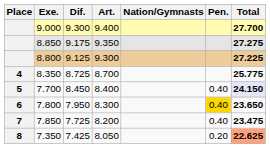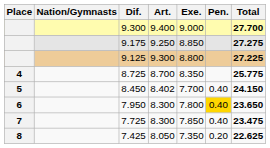 <table class="wikitable sortable" style="text-align:center">
 <tr>
 <th scope=col>Place</th>
-<th scope=col>Exe.</th>
+<th scope=col>Nation/Gymnasts</th>
 <th scope=col>Dif.</th>
 <th scope=col>Art.</th>
-<th scope=col>Nation/Gymnasts</th>
+<th scope=col>Exe.</th>
 <th scope=col>Pen.</th>
 <th scope=col>Total</th>
 </tr>
 <tr bgcolor=fffcaf>
 <th scope=row></th>
-<td>9.000</td>
+<td align=left></td>
 <td>9.300</td>
 <td>9.400</td>
-<td align=left></td>
+<td>9.000</td>
 <td></td>
 <td><strong>27.700</strong></td>
 </tr>
 <tr bgcolor=e5e5e5>
 <th scope=row></th>
+<td align=left></td>
+<td>9.175</td>
+<td>9.250</td>
 <td>8.850</td>
-<td>9.175</td>
-<td>9.350</td>
-<td align=left></td>
 <td></td>
 <td><strong>27.275</strong></td>
 </tr>
 <tr bgcolor=eecc99>
 <th scope=row></th>
-<td>8.800</td>
+<td align=left></td>
 <td>9.125</td>
 <td>9.300</td>
-<td align=left></td>
+<td>8.800</td>
 <td></td>
 <td><strong>27.225</strong></td>
 </tr>
 <tr>
 <th scope=row><strong>4</strong></th>
-<td>8.350</td>
+<td align=left></td>
 <td>8.725</td>
 <td>8.700</td>
-<td align=left></td>
+<td>8.350</td>
 <td></td>
 <td><strong>25.775</strong></td>
 </tr>
 <tr>
 <th scope=row><strong>5</strong></th>
+<td align=left></td>
+<td>8.450</td>
+<td>8.402</td>
 <td>7.700</td>
-<td>8.450</td>
-<td>8.400</td>
-<td align=left></td>
 <td>0.40</td>
-<td style="background: lavender;"><strong>24.150</strong></td>
+<td><strong>24.150</strong></td>
 </tr>
 <tr>
 <th scope=row><strong>6</strong></th>
-<td>7.800</td>
+<td align=left></td>
 <td>7.950</td>
 <td>8.300</td>
-<td align=left></td>
+<td>7.800</td>
 <td style="background: gold;">0.40</td>
 <td><strong>23.650</strong></td>
 </tr>
 <tr>
 <th scope=row><strong>7</strong></th>
+<td align=left></td>
+<td>7.725</td>
+<td>8.300</td>
 <td>7.850</td>
-<td>7.725</td>
-<td>8.200</td>
-<td align=left></td>
 <td>0.40</td>
 <td><strong>23.475</strong></td>
 </tr>
 <tr>
 <th scope=row><strong>8</strong></th>
-<td>7.350</td>
+<td align=left></td>
 <td>7.425</td>
 <td>8.050</td>
-<td align=left></td>
+<td>7.350</td>
 <td>0.20</td>
-<td style="background: lightsalmon;"><strong>22.625</strong></td>
+<td><strong>22.625</strong></td>
 </tr>
 </table>
